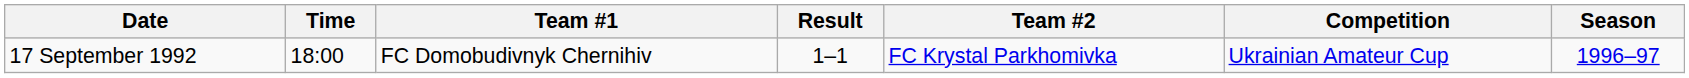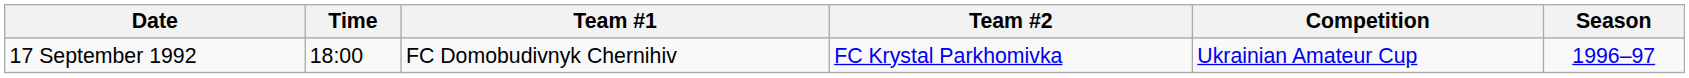 <table class="wikitable" style="width:100%">
 <tr>
 <th>Date</th>
 <th>Time</th>
 <th>Team #1</th>
-<th>Result</th>
 <th>Team #2</th>
 <th>Competition</th>
 <th>Season</th>
 </tr>
 <tr>
 <td>17 September 1992</td>
 <td>18:00</td>
 <td> FC Domobudivnyk Chernihiv</td>
-<td style="text-align:center">1–1</td>
 <td> <a href='#'>FC Krystal Parkhomivka</a></td>
 <td><a href='#'>Ukrainian Amateur Cup</a></td>
 <td style="text-align:center"><a href='#'>1996–97</a></td>
 </tr>
 </table>
